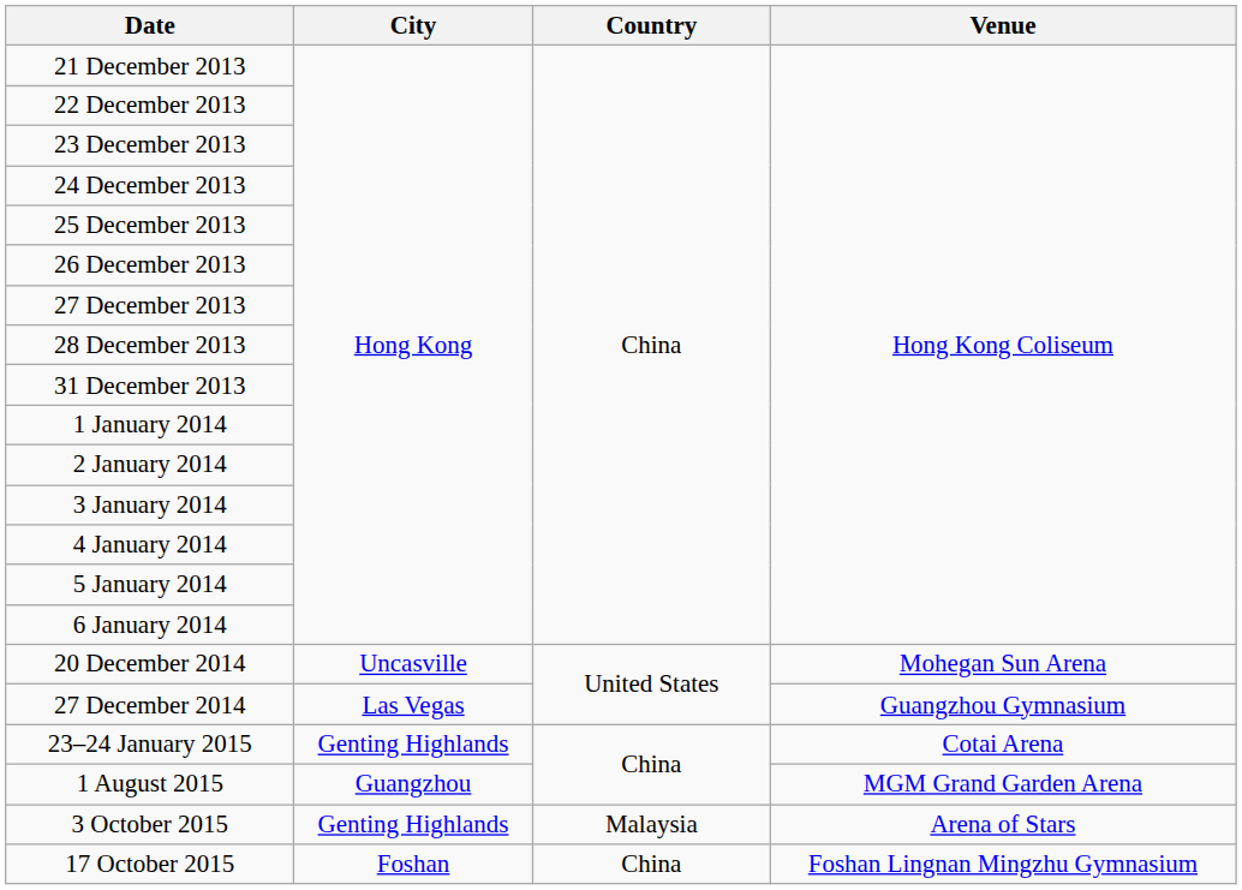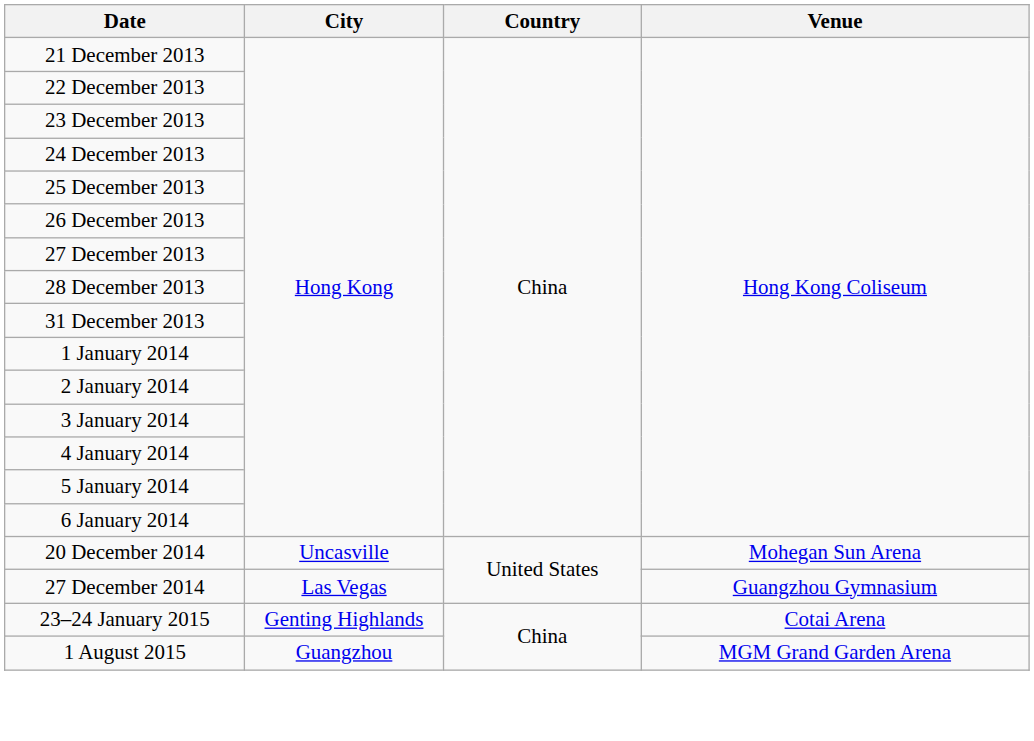 <table class="wikitable" style="text-align:center;">
 <tr>
 <th scope="col" style="width:11em;">Date</th>
 <th scope="col" style="width:9em;">City</th>
 <th scope="col" style="width:9em;">Country</th>
 <th scope="col" style="width:18em;">Venue</th>
 </tr>
 <tr>
 <td>21 December 2013</td>
 <td rowspan="15"><a href='#'>Hong Kong</a></td>
 <td rowspan="15">China</td>
 <td rowspan="15"><a href='#'>Hong Kong Coliseum</a></td>
 </tr>
 <tr>
 <td>22 December 2013</td>
 </tr>
 <tr>
 <td>23 December 2013</td>
 </tr>
 <tr>
 <td>24 December 2013</td>
 </tr>
 <tr>
 <td>25 December 2013</td>
 </tr>
 <tr>
 <td>26 December 2013</td>
 </tr>
 <tr>
 <td>27 December 2013</td>
 </tr>
 <tr>
 <td>28 December 2013</td>
 </tr>
 <tr>
 <td>31 December 2013</td>
 </tr>
 <tr>
 <td>1 January 2014</td>
 </tr>
 <tr>
 <td>2 January 2014</td>
 </tr>
 <tr>
 <td>3 January 2014</td>
 </tr>
 <tr>
 <td>4 January 2014</td>
 </tr>
 <tr>
 <td>5 January 2014</td>
 </tr>
 <tr>
 <td>6 January 2014</td>
 </tr>
 <tr>
 <td>20 December 2014</td>
 <td><a href='#'>Uncasville</a></td>
 <td rowspan="2">United States</td>
 <td><a href='#'>Mohegan Sun Arena</a></td>
 </tr>
 <tr>
 <td>27 December 2014</td>
 <td><a href='#'>Las Vegas</a></td>
 <td><a href='#'>Guangzhou Gymnasium</a></td>
 </tr>
 <tr>
 <td>23–24 January 2015</td>
 <td><a href='#'>Genting Highlands</a></td>
 <td rowspan="2">China</td>
 <td><a href='#'>Cotai Arena</a></td>
 </tr>
 <tr>
 <td>1 August 2015</td>
 <td><a href='#'>Guangzhou</a></td>
 <td><a href='#'>MGM Grand Garden Arena</a></td>
 </tr>
-<tr>
-<td>3 October 2015</td>
-<td><a href='#'>Genting Highlands</a></td>
-<td>Malaysia</td>
-<td><a href='#'>Arena of Stars</a></td>
-</tr>
-<tr>
-<td>17 October 2015</td>
-<td><a href='#'>Foshan</a></td>
-<td>China</td>
-<td><a href='#'>Foshan Lingnan Mingzhu Gymnasium</a></td>
-</tr>
 </table>
